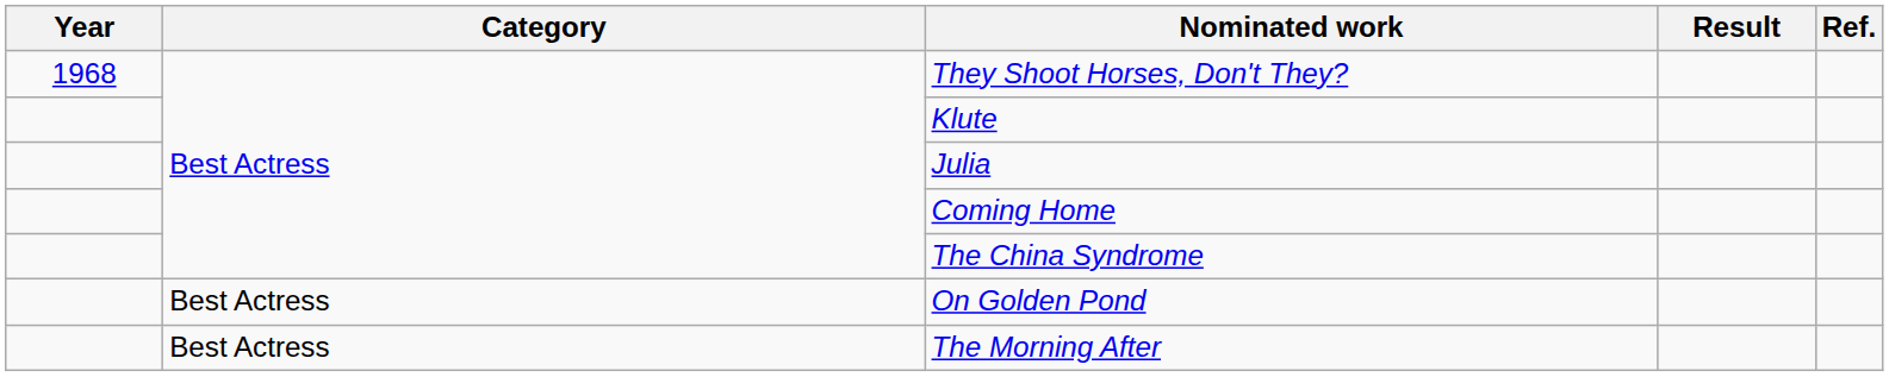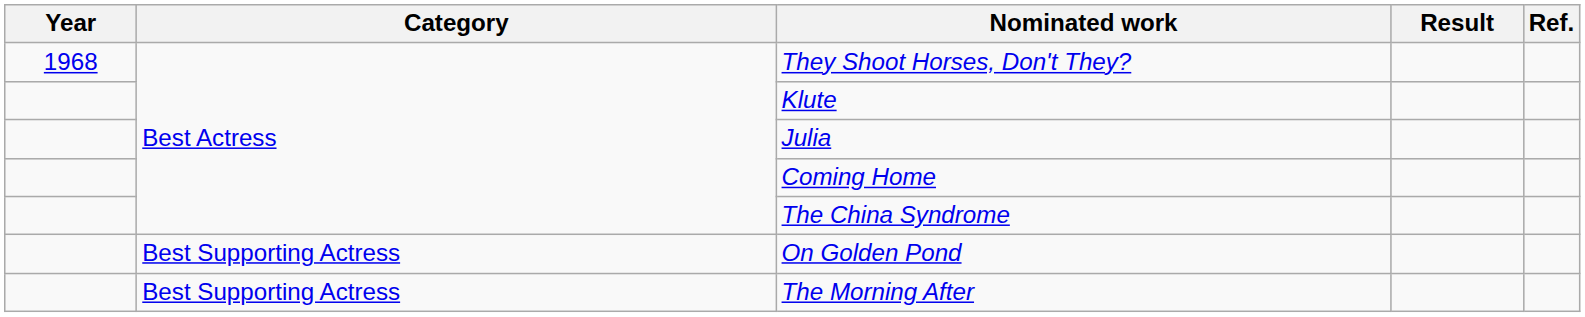 <table class=wikitable>
 <tr>
 <th scope="col" style="width:5em;">Year</th>
 <th scope="col" style="width:26em;">Category</th>
 <th scope="col" style="width:25em;">Nominated work</th>
 <th scope="col" style="width:5em;">Result</th>
 <th>Ref.</th>
 </tr>
 <tr>
 <td style="text-align:center;"><a href='#'>1968</a></td>
 <td Rowspan=5><a href='#'>Best Actress</a></td>
 <td><em><a href='#'>They Shoot Horses, Don't They?</a></em></td>
 <td></td>
 <td></td>
 </tr>
 <tr>
 <td></td>
 <td><em><a href='#'>Klute</a></em></td>
 <td></td>
 <td style="text-align:center;"></td>
 </tr>
 <tr>
 <td></td>
 <td><em><a href='#'>Julia</a></em></td>
 <td></td>
 <td></td>
 </tr>
 <tr>
 <td></td>
 <td><em><a href='#'>Coming Home</a></em></td>
 <td></td>
 <td></td>
 </tr>
 <tr>
 <td></td>
 <td><em><a href='#'>The China Syndrome</a></em></td>
 <td></td>
 <td></td>
 </tr>
 <tr>
 <td></td>
-<td>Best Actress</td>
+<td><a href='#'>Best Supporting Actress</a></td>
 <td><em><a href='#'>On Golden Pond</a></em></td>
 <td></td>
 <td></td>
 </tr>
 <tr>
 <td></td>
-<td>Best Actress</td>
+<td><a href='#'>Best Supporting Actress</a></td>
 <td><em><a href='#'>The Morning After</a></em></td>
 <td></td>
 <td></td>
 </tr>
 </table>
